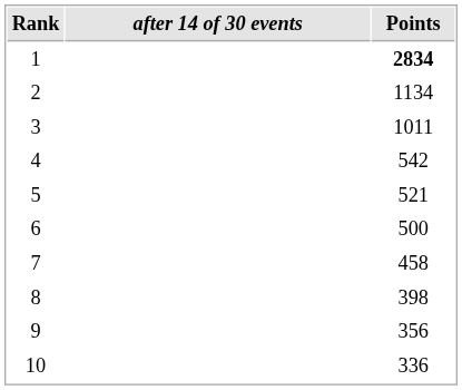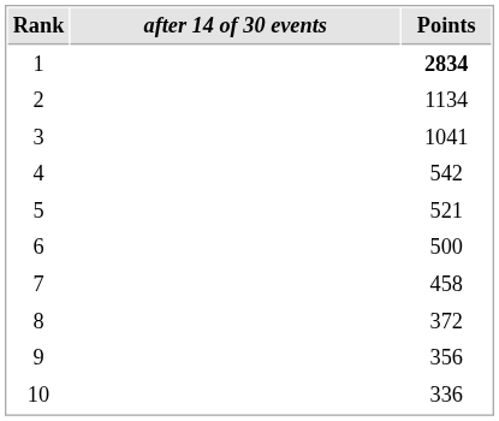 <table cellspacing="1" cellpadding="3" style="border:1px solid #AAAAAA;font-size:86%">
 <tr style="background-color: #E4E4E4;">
 <th style="border-bottom:1px solid #AAAAAA; width: 10px;">Rank</th>
 <th style="border-bottom:1px solid #AAAAAA; width: 200px;"><em>after 14 of 30 events</em></th>
 <th style="border-bottom:1px solid #AAAAAA; width: 50px;">Points</th>
 </tr>
 <tr>
 <td align=center>1</td>
 <td></td>
 <td align=center><strong>2834</strong></td>
 </tr>
 <tr>
 <td align=center>2</td>
 <td></td>
 <td align=center>1134</td>
 </tr>
 <tr>
 <td align=center>3</td>
 <td></td>
-<td align=center>1011</td>
+<td align=center>1041</td>
 </tr>
 <tr>
 <td align=center>4</td>
 <td></td>
 <td align=center>542</td>
 </tr>
 <tr>
 <td align=center>5</td>
 <td></td>
 <td align=center>521</td>
 </tr>
 <tr>
 <td align=center>6</td>
 <td></td>
 <td align=center>500</td>
 </tr>
 <tr>
 <td align=center>7</td>
 <td></td>
 <td align=center>458</td>
 </tr>
 <tr>
 <td align=center>8</td>
 <td></td>
-<td align=center>398</td>
+<td align=center>372</td>
 </tr>
 <tr>
 <td align=center>9</td>
 <td></td>
 <td align=center>356</td>
 </tr>
 <tr>
 <td align=center>10</td>
 <td></td>
 <td align=center>336</td>
 </tr>
 </table>
